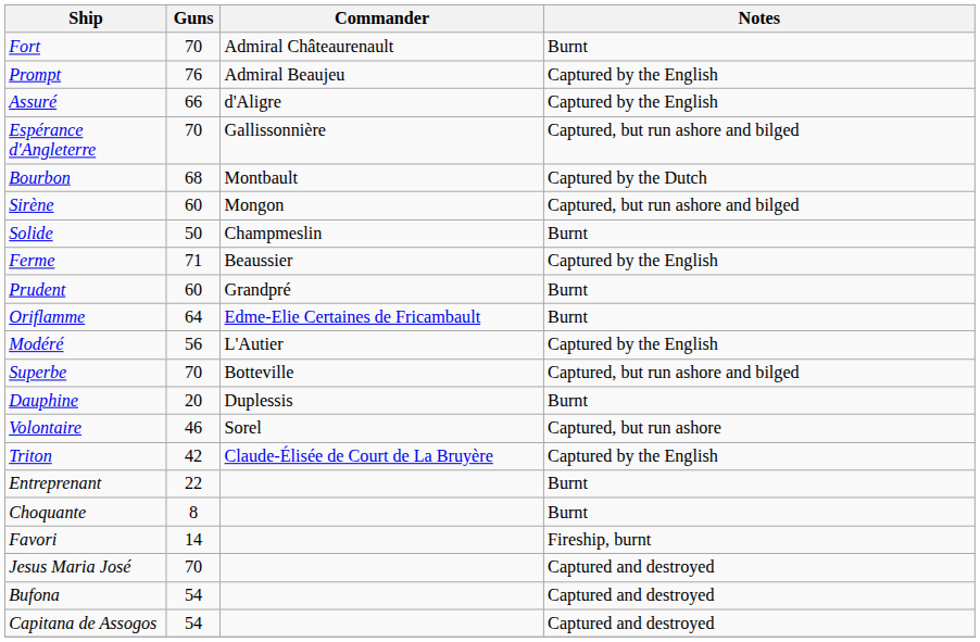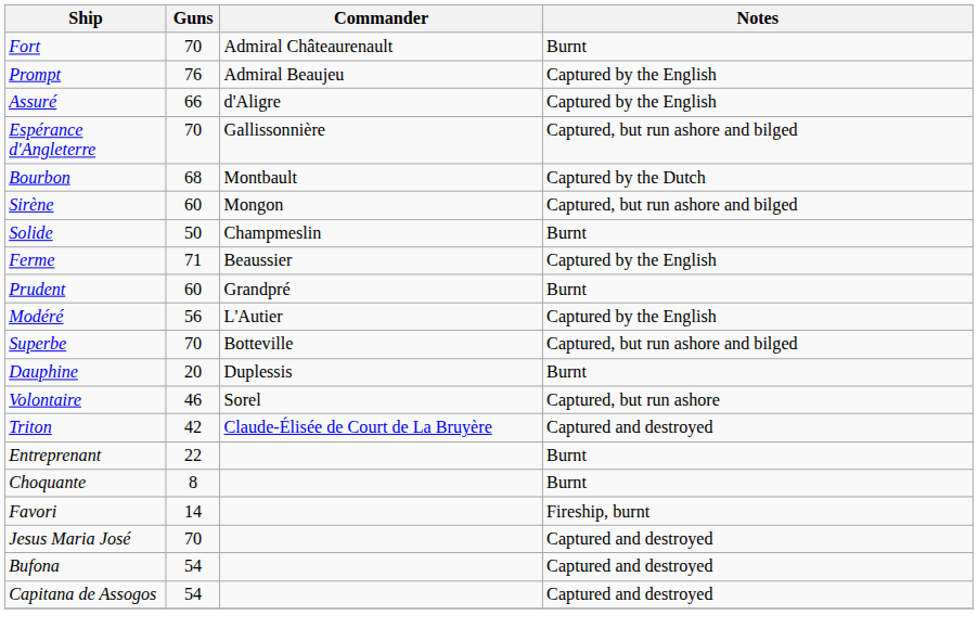 <table class="wikitable" style="width:70%">
 <tr>
 </tr>
 <tr valign="top">
 <th style="width:15%">Ship</th>
 <th style="width:5%">Guns</th>
 <th style="width:30%">Commander</th>
 <th style="width:40%">Notes</th>
 </tr>
 <tr valign="top">
 <td><a href='#'><em>Fort</em></a></td>
 <td style="text-align:center">70</td>
 <td>Admiral Châteaurenault</td>
 <td>Burnt</td>
 </tr>
 <tr valign="top">
 <td><a href='#'><em>Prompt</em></a></td>
 <td style="text-align:center">76</td>
 <td>Admiral Beaujeu</td>
 <td>Captured by the English</td>
 </tr>
 <tr valign="top">
 <td><a href='#'><em>Assuré </em></a></td>
 <td style="text-align:center">66</td>
 <td>d'Aligre</td>
 <td>Captured by the English</td>
 </tr>
 <tr valign="top">
 <td><a href='#'><em>Espérance d'Angleterre</em></a></td>
 <td style="text-align:center">70</td>
 <td>Gallissonnière</td>
 <td>Captured, but run ashore and bilged</td>
 </tr>
 <tr valign="top">
 <td><a href='#'><em>Bourbon</em></a></td>
 <td style="text-align:center">68</td>
 <td>Montbault</td>
 <td>Captured by the Dutch</td>
 </tr>
 <tr valign="top">
 <td><a href='#'><em>Sirène</em></a></td>
 <td style="text-align:center">60</td>
 <td>Mongon</td>
 <td>Captured, but run ashore and bilged</td>
 </tr>
 <tr valign="top">
 <td><a href='#'><em>Solide</em></a></td>
 <td style="text-align:center">50</td>
 <td>Champmeslin</td>
 <td>Burnt</td>
 </tr>
 <tr valign="top">
 <td><a href='#'><em>Ferme</em></a></td>
 <td style="text-align:center">71</td>
 <td>Beaussier</td>
 <td>Captured by the English</td>
 </tr>
 <tr valign="top">
 <td><a href='#'><em>Prudent</em></a></td>
 <td style="text-align:center">60</td>
 <td>Grandpré</td>
 <td>Burnt</td>
 </tr>
 <tr valign="top">
-<td><a href='#'><em>Oriflamme</em></a></td>
-<td style="text-align:center">64</td>
-<td><a href='#'>Edme-Elie Certaines de Fricambault</a></td>
-<td>Burnt</td>
-</tr>
-<tr valign="top">
 <td><a href='#'><em>Modéré</em></a></td>
 <td style="text-align:center">56</td>
 <td>L'Autier</td>
 <td>Captured by the English</td>
 </tr>
 <tr valign="top">
 <td><a href='#'><em>Superbe</em></a></td>
 <td style="text-align:center">70</td>
 <td>Botteville</td>
 <td>Captured, but run ashore and bilged</td>
 </tr>
 <tr valign="top">
 <td><a href='#'><em>Dauphine</em></a></td>
 <td style="text-align:center">20</td>
 <td>Duplessis</td>
 <td>Burnt</td>
 </tr>
 <tr valign="top">
 <td><a href='#'><em>Volontaire</em></a></td>
 <td style="text-align:center">46</td>
 <td>Sorel</td>
 <td>Captured, but run ashore</td>
 </tr>
 <tr valign="top">
 <td><a href='#'><em>Triton</em></a></td>
 <td style="text-align:center">42</td>
 <td><a href='#'>Claude-Élisée de Court de La Bruyère</a></td>
-<td>Captured by the English</td>
+<td>Captured and destroyed</td>
 </tr>
 <tr valign="top">
 <td><em>Entreprenant</em></td>
 <td style="text-align:center">22</td>
 <td></td>
 <td>Burnt</td>
 </tr>
 <tr valign="top">
 <td><em>Choquante</em></td>
 <td style="text-align:center">8</td>
 <td></td>
 <td>Burnt</td>
 </tr>
 <tr valign="top">
 <td><em>Favori</em></td>
 <td style="text-align:center">14</td>
 <td></td>
 <td>Fireship, burnt</td>
 </tr>
 <tr valign="top">
 <td><em>Jesus Maria José</em></td>
 <td style="text-align:center">70</td>
 <td></td>
 <td>Captured and destroyed</td>
 </tr>
 <tr valign="top">
 <td><em>Bufona</em></td>
 <td style="text-align:center">54</td>
 <td></td>
 <td>Captured and destroyed</td>
 </tr>
 <tr valign="top">
 <td><em>Capitana de Assogos</em></td>
 <td style="text-align:center">54</td>
 <td></td>
 <td>Captured and destroyed</td>
 </tr>
 <tr>
 </tr>
 </table>
